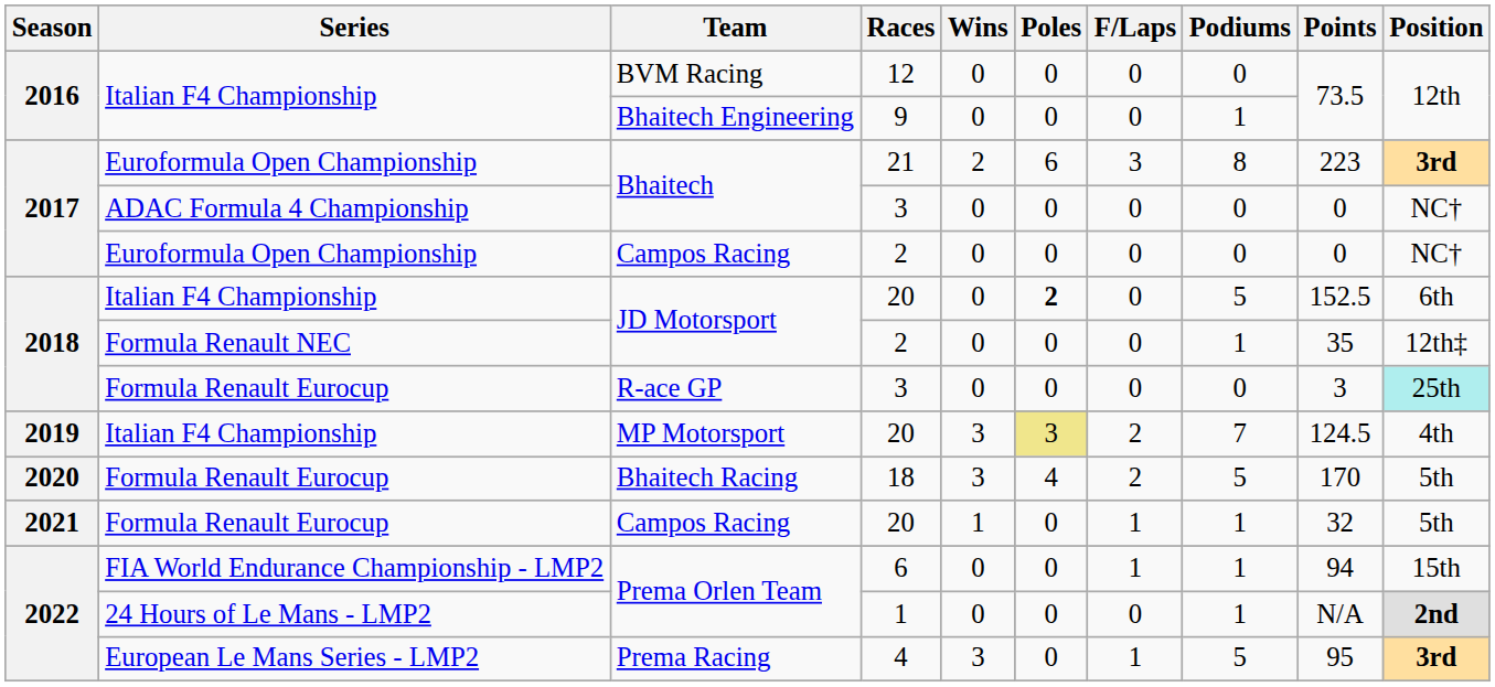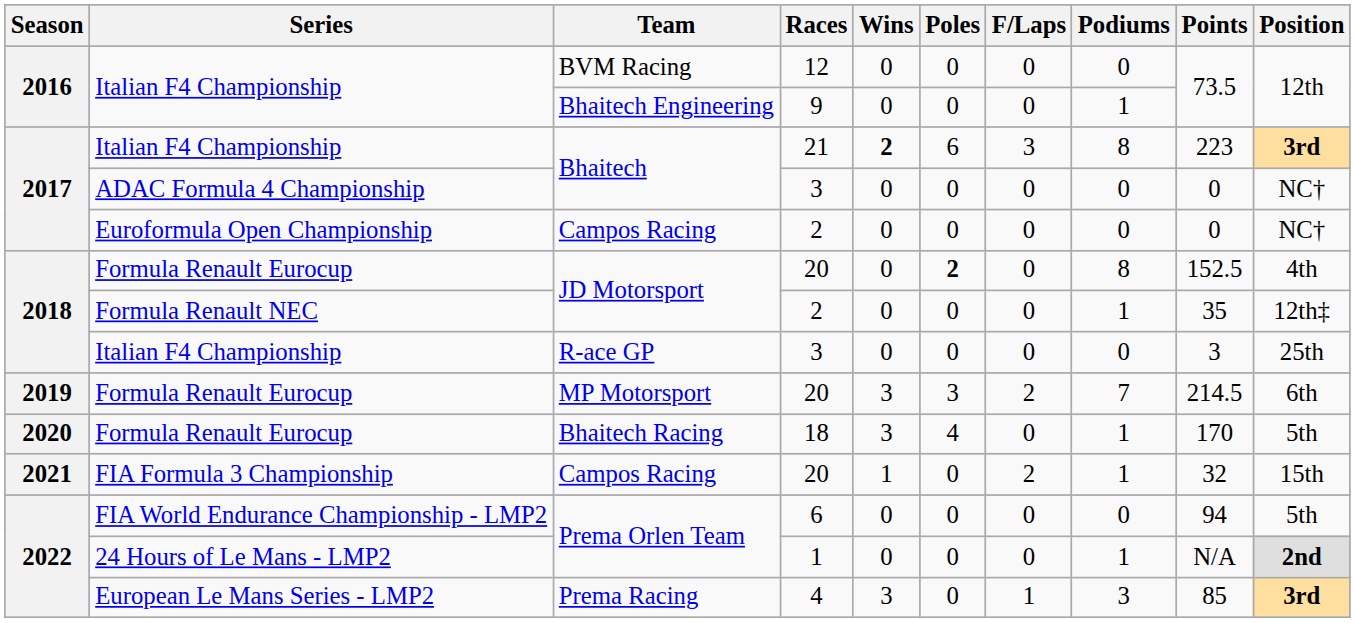 <table class="wikitable" style="font-size: 90%; text-align:center">
 <tr>
 <th>Season</th>
 <th>Series</th>
 <th>Team</th>
 <th>Races</th>
 <th>Wins</th>
 <th>Poles</th>
 <th>F/Laps</th>
 <th>Podiums</th>
 <th>Points</th>
 <th>Position</th>
 </tr>
 <tr>
 <th rowspan=2>2016</th>
 <td rowspan=2 align=left><a href='#'>Italian F4 Championship</a></td>
 <td align=left>BVM Racing</td>
 <td>12</td>
 <td>0</td>
 <td>0</td>
 <td>0</td>
 <td>0</td>
 <td rowspan=2>73.5</td>
 <td rowspan=2>12th</td>
 </tr>
 <tr>
 <td align=left><a href='#'>Bhaitech Engineering</a></td>
 <td>9</td>
 <td>0</td>
 <td>0</td>
 <td>0</td>
 <td>1</td>
 </tr>
 <tr>
 <th rowspan=3>2017</th>
-<td align=left><a href='#'>Euroformula Open Championship</a></td>
+<td align=left><a href='#'>Italian F4 Championship</a></td>
 <td rowspan=2 align=left><a href='#'>Bhaitech</a></td>
 <td>21</td>
-<td>2</td>
+<td><strong>2</strong></td>
 <td>6</td>
 <td>3</td>
 <td>8</td>
 <td>223</td>
 <td style="background:#FFDF9F;"><strong>3rd</strong></td>
 </tr>
 <tr>
 <td align=left><a href='#'>ADAC Formula 4 Championship</a></td>
 <td>3</td>
 <td>0</td>
 <td>0</td>
 <td>0</td>
 <td>0</td>
 <td>0</td>
 <td>NC†</td>
 </tr>
 <tr>
 <td align=left><a href='#'>Euroformula Open Championship</a></td>
 <td align=left><a href='#'>Campos Racing</a></td>
 <td>2</td>
 <td>0</td>
 <td>0</td>
 <td>0</td>
 <td>0</td>
 <td>0</td>
 <td>NC†</td>
 </tr>
 <tr>
 <th rowspan=3>2018</th>
-<td align=left><a href='#'>Italian F4 Championship</a></td>
+<td align=left><a href='#'>Formula Renault Eurocup</a></td>
 <td rowspan=2 align=left><a href='#'>JD Motorsport</a></td>
 <td>20</td>
 <td>0</td>
 <td><strong>2</strong></td>
 <td>0</td>
-<td>5</td>
+<td>8</td>
 <td>152.5</td>
-<td>6th</td>
+<td>4th</td>
 </tr>
 <tr>
 <td align=left><a href='#'>Formula Renault NEC</a></td>
 <td>2</td>
 <td>0</td>
 <td>0</td>
 <td>0</td>
 <td>1</td>
 <td>35</td>
 <td>12th‡</td>
 </tr>
 <tr>
-<td align=left><a href='#'>Formula Renault Eurocup</a></td>
+<td align=left><a href='#'>Italian F4 Championship</a></td>
 <td align=left><a href='#'>R-ace GP</a></td>
 <td>3</td>
 <td>0</td>
 <td>0</td>
 <td>0</td>
 <td>0</td>
 <td>3</td>
-<td style="background: paleturquoise;">25th</td>
+<td>25th</td>
 </tr>
 <tr>
 <th>2019</th>
-<td align=left><a href='#'>Italian F4 Championship</a></td>
+<td align=left><a href='#'>Formula Renault Eurocup</a></td>
 <td align=left><a href='#'>MP Motorsport</a></td>
 <td>20</td>
 <td>3</td>
-<td style="background: khaki;">3</td>
+<td>3</td>
 <td>2</td>
 <td>7</td>
-<td>124.5</td>
-<td>4th</td>
+<td>214.5</td>
+<td>6th</td>
 </tr>
 <tr>
 <th>2020</th>
 <td align=left><a href='#'>Formula Renault Eurocup</a></td>
 <td align=left><a href='#'>Bhaitech Racing</a></td>
 <td>18</td>
 <td>3</td>
 <td>4</td>
-<td>2</td>
-<td>5</td>
+<td>0</td>
+<td>1</td>
 <td>170</td>
 <td>5th</td>
 </tr>
 <tr>
 <th>2021</th>
-<td align=left><a href='#'>Formula Renault Eurocup</a></td>
+<td align=left><a href='#'>FIA Formula 3 Championship</a></td>
 <td align=left><a href='#'>Campos Racing</a></td>
 <td>20</td>
 <td>1</td>
 <td>0</td>
-<td>1</td>
+<td>2</td>
 <td>1</td>
 <td>32</td>
-<td>5th</td>
+<td>15th</td>
 </tr>
 <tr>
 <th rowspan="3">2022</th>
 <td align=left><a href='#'>FIA World Endurance Championship - LMP2</a></td>
 <td rowspan="2" align="left"><a href='#'>Prema Orlen Team</a></td>
 <td>6</td>
 <td>0</td>
 <td>0</td>
-<td>1</td>
-<td>1</td>
+<td>0</td>
+<td>0</td>
 <td>94</td>
-<td>15th</td>
+<td>5th</td>
 </tr>
 <tr>
 <td align=left><a href='#'>24 Hours of Le Mans - LMP2</a></td>
 <td>1</td>
 <td>0</td>
 <td>0</td>
 <td>0</td>
 <td>1</td>
 <td>N/A</td>
 <td style="background:#DFDFDF;"><strong>2nd</strong></td>
 </tr>
 <tr>
 <td align=left><a href='#'>European Le Mans Series - LMP2</a></td>
 <td align=left><a href='#'>Prema Racing</a></td>
 <td>4</td>
 <td>3</td>
 <td>0</td>
 <td>1</td>
-<td>5</td>
-<td>95</td>
+<td>3</td>
+<td>85</td>
 <td style="background:#FFDF9F;"><strong>3rd</strong></td>
 </tr>
 </table>
